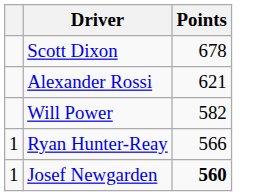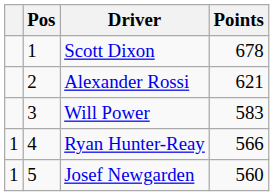 <table class="wikitable" style="font-size: 95%;">
 <tr>
 <th></th>
+<th>Pos</th>
 <th>Driver</th>
 <th>Points</th>
 </tr>
 <tr>
 <td align="left"></td>
+<td>1</td>
 <td> <a href='#'>Scott Dixon</a></td>
 <td align="right">678</td>
 </tr>
 <tr>
 <td align="left"></td>
+<td>2</td>
 <td> <a href='#'>Alexander Rossi</a></td>
 <td align="right">621</td>
 </tr>
 <tr>
 <td align="left"></td>
+<td>3</td>
 <td> <a href='#'>Will Power</a></td>
-<td align="right">582</td>
+<td align="right">583</td>
 </tr>
 <tr>
 <td align="left"> 1</td>
+<td>4</td>
 <td> <a href='#'>Ryan Hunter-Reay</a></td>
 <td align="right">566</td>
 </tr>
 <tr>
 <td align="left"> 1</td>
+<td>5</td>
 <td> <a href='#'>Josef Newgarden</a></td>
-<td align="right"><strong>560</strong></td>
+<td align="right">560</td>
 </tr>
 </table>
